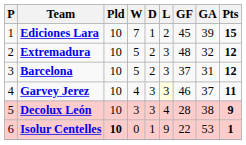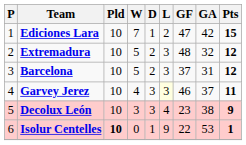 <table class="wikitable sortable" style="text-align: center;">
 <tr>
 <th align="center">P</th>
 <th align="center">Team</th>
 <th align="center">Pld</th>
 <th align="center">W</th>
 <th align="center">D</th>
 <th align="center">L</th>
 <th align="center">GF</th>
 <th align="center">GA</th>
 <th align="center">Pts</th>
 </tr>
 <tr>
 <td>1</td>
 <td align="left"><strong><a href='#'>Ediciones Lara</a></strong></td>
 <td>10</td>
 <td>7</td>
 <td>1</td>
 <td>2</td>
-<td>45</td>
-<td>39</td>
+<td>47</td>
+<td>42</td>
 <td><strong>15</strong></td>
 </tr>
 <tr>
 <td>2</td>
 <td align="left"><strong><a href='#'>Extremadura</a></strong></td>
 <td>10</td>
 <td>5</td>
 <td>2</td>
 <td>3</td>
 <td>48</td>
 <td>32</td>
 <td><strong>12</strong></td>
 </tr>
 <tr>
 <td>3</td>
 <td align="left"><strong><a href='#'>Barcelona</a></strong></td>
 <td>10</td>
 <td>5</td>
 <td>2</td>
 <td>3</td>
 <td>37</td>
 <td>31</td>
 <td><strong>12</strong></td>
 </tr>
 <tr>
 <td>4</td>
 <td align="left"><strong><a href='#'>Garvey Jerez</a></strong></td>
 <td>10</td>
 <td>4</td>
 <td>3</td>
 <td style="background: lightyellow;">3</td>
 <td>46</td>
 <td>37</td>
 <td><strong>11</strong></td>
 </tr>
 <tr ! style="background:#FFCCCC;">
 <td>5</td>
 <td align="left"><strong><a href='#'>Decolux León</a></strong></td>
 <td>10</td>
 <td>3</td>
 <td>3</td>
 <td>4</td>
-<td>28</td>
+<td>23</td>
 <td>38</td>
 <td><strong>9</strong></td>
 </tr>
 <tr ! style="background:#FFCCCC;">
 <td>6</td>
 <td align="left"><strong><a href='#'>Isolur Centelles</a></strong></td>
 <td><strong>10</strong></td>
 <td>0</td>
 <td>1</td>
 <td>9</td>
 <td>22</td>
 <td>53</td>
 <td><strong>1</strong></td>
 </tr>
 <tr>
 </tr>
 </table>
